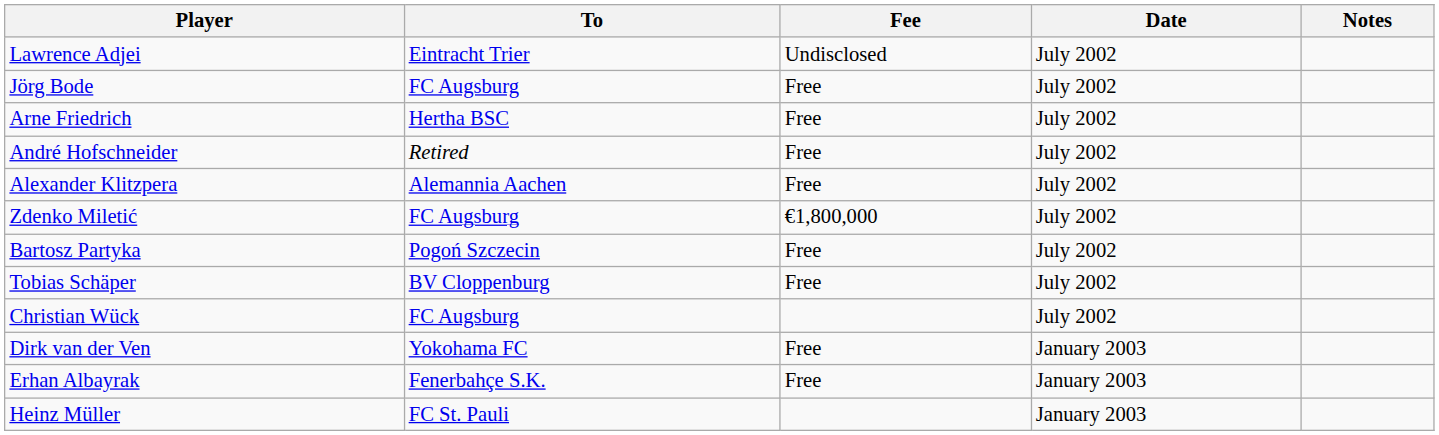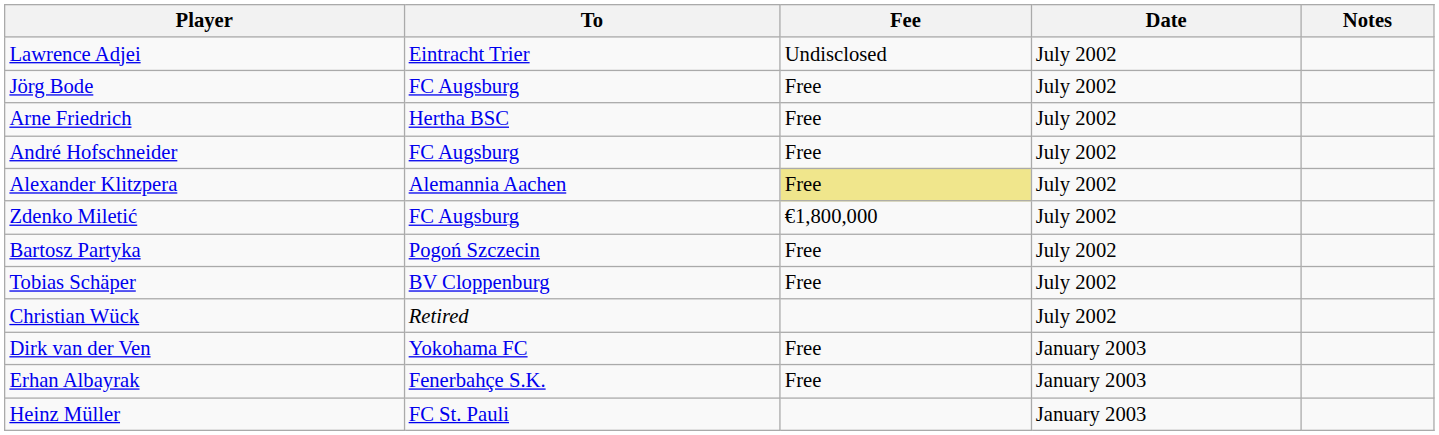 <table class="wikitable" style="text-align:center; width:70%; text-align:left">
 <tr>
 <th><strong>Player</strong></th>
 <th><strong>To</strong></th>
 <th><strong>Fee</strong></th>
 <th><strong>Date</strong></th>
 <th><strong>Notes</strong></th>
 </tr>
 <tr --->
 <td> <a href='#'>Lawrence Adjei</a></td>
 <td> <a href='#'>Eintracht Trier</a></td>
 <td>Undisclosed</td>
 <td>July 2002</td>
 <td align="center"></td>
 </tr>
 <tr --->
 <td> <a href='#'>Jörg Bode</a></td>
 <td> <a href='#'>FC Augsburg</a></td>
 <td>Free</td>
 <td>July 2002</td>
 <td align="center"></td>
 </tr>
 <tr --->
 <td> <a href='#'>Arne Friedrich</a></td>
 <td> <a href='#'>Hertha BSC</a></td>
 <td>Free</td>
 <td>July 2002</td>
 <td align="center"></td>
 </tr>
 <tr --->
 <td> <a href='#'>André Hofschneider</a></td>
-<td><em>Retired</em></td>
+<td> <a href='#'>FC Augsburg</a></td>
 <td>Free</td>
 <td>July 2002</td>
 <td align="center"></td>
 </tr>
 <tr --->
 <td> <a href='#'>Alexander Klitzpera</a></td>
 <td> <a href='#'>Alemannia Aachen</a></td>
-<td>Free</td>
+<td style="background: khaki;">Free</td>
 <td>July 2002</td>
 <td align="center"></td>
 </tr>
 <tr --->
 <td> <a href='#'>Zdenko Miletić</a></td>
 <td> <a href='#'>FC Augsburg</a></td>
 <td>€1,800,000</td>
 <td>July 2002</td>
 <td align="center"></td>
 </tr>
 <tr --->
 <td> <a href='#'>Bartosz Partyka</a></td>
 <td> <a href='#'>Pogoń Szczecin</a></td>
 <td>Free</td>
 <td>July 2002</td>
 <td align="center"></td>
 </tr>
 <tr --->
 <td> <a href='#'>Tobias Schäper</a></td>
 <td> <a href='#'>BV Cloppenburg</a></td>
 <td>Free</td>
 <td>July 2002</td>
 <td align="center"></td>
 </tr>
 <tr --->
 <td> <a href='#'>Christian Wück</a></td>
-<td> <a href='#'>FC Augsburg</a></td>
+<td><em>Retired</em></td>
 <td></td>
 <td>July 2002</td>
 <td align="center"></td>
 </tr>
 <tr --->
 <td> <a href='#'>Dirk van der Ven</a></td>
 <td> <a href='#'>Yokohama FC</a></td>
 <td>Free</td>
 <td>January 2003</td>
 <td align="center"></td>
 </tr>
 <tr --->
 <td> <a href='#'>Erhan Albayrak</a></td>
 <td> <a href='#'>Fenerbahçe S.K.</a></td>
 <td>Free</td>
 <td>January 2003</td>
 <td align="center"></td>
 </tr>
 <tr --->
 <td> <a href='#'>Heinz Müller</a></td>
 <td> <a href='#'>FC St. Pauli</a></td>
 <td></td>
 <td>January 2003</td>
 <td align="center"></td>
 </tr>
 </table>
